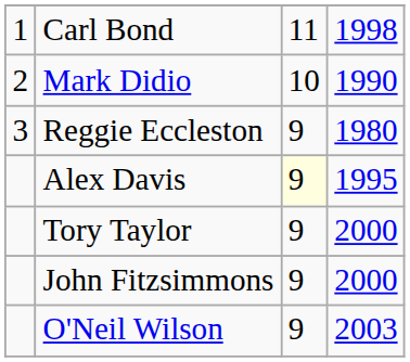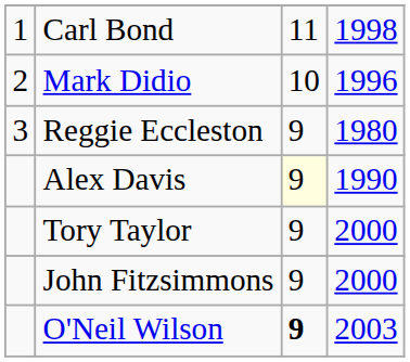 <table class="wikitable">
 <tr>
 </tr>
 <tr>
 <td>1</td>
 <td>Carl Bond</td>
 <td>11</td>
 <td><a href='#'>1998</a></td>
 </tr>
 <tr>
 <td>2</td>
 <td><a href='#'>Mark Didio</a></td>
 <td>10</td>
-<td><a href='#'>1990</a></td>
+<td><a href='#'>1996</a></td>
 </tr>
 <tr>
 <td>3</td>
 <td>Reggie Eccleston</td>
 <td>9</td>
 <td><a href='#'>1980</a></td>
 </tr>
 <tr>
 <td></td>
 <td>Alex Davis</td>
 <td style="background: lightyellow;">9</td>
-<td><a href='#'>1995</a></td>
+<td><a href='#'>1990</a></td>
 </tr>
 <tr>
 <td></td>
 <td>Tory Taylor</td>
 <td>9</td>
 <td><a href='#'>2000</a></td>
 </tr>
 <tr>
 <td></td>
 <td>John Fitzsimmons</td>
 <td>9</td>
 <td><a href='#'>2000</a></td>
 </tr>
 <tr>
 <td></td>
 <td><a href='#'>O'Neil Wilson</a></td>
-<td>9</td>
+<td><strong>9</strong></td>
 <td><a href='#'>2003</a></td>
 </tr>
 </table>
